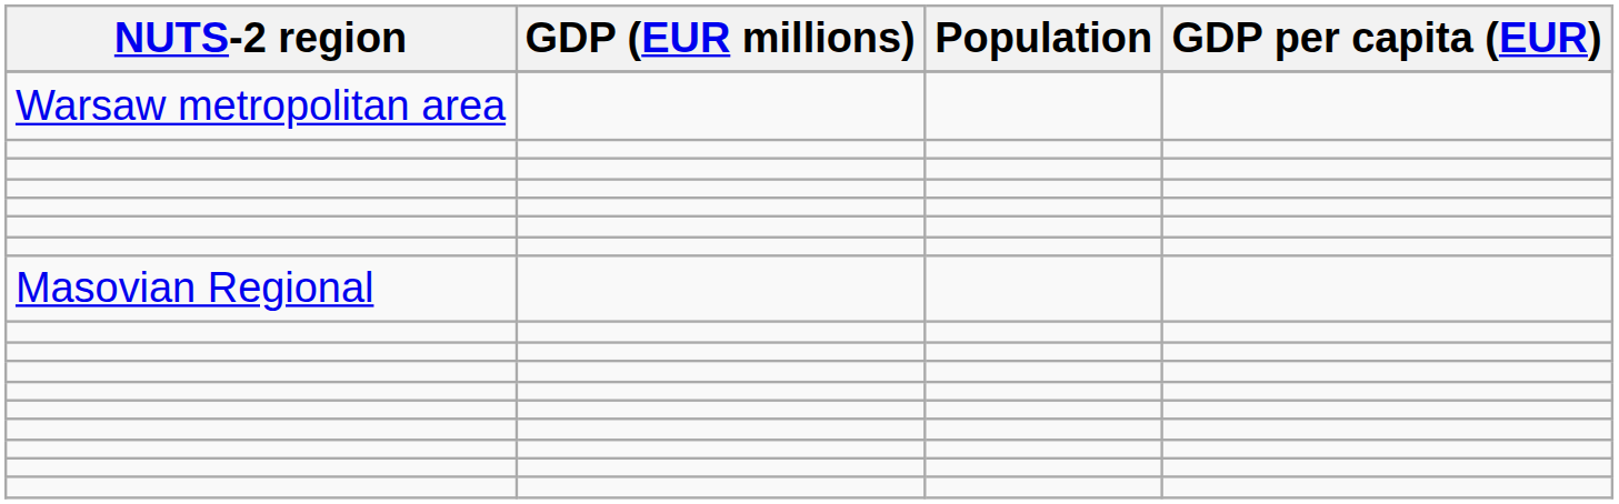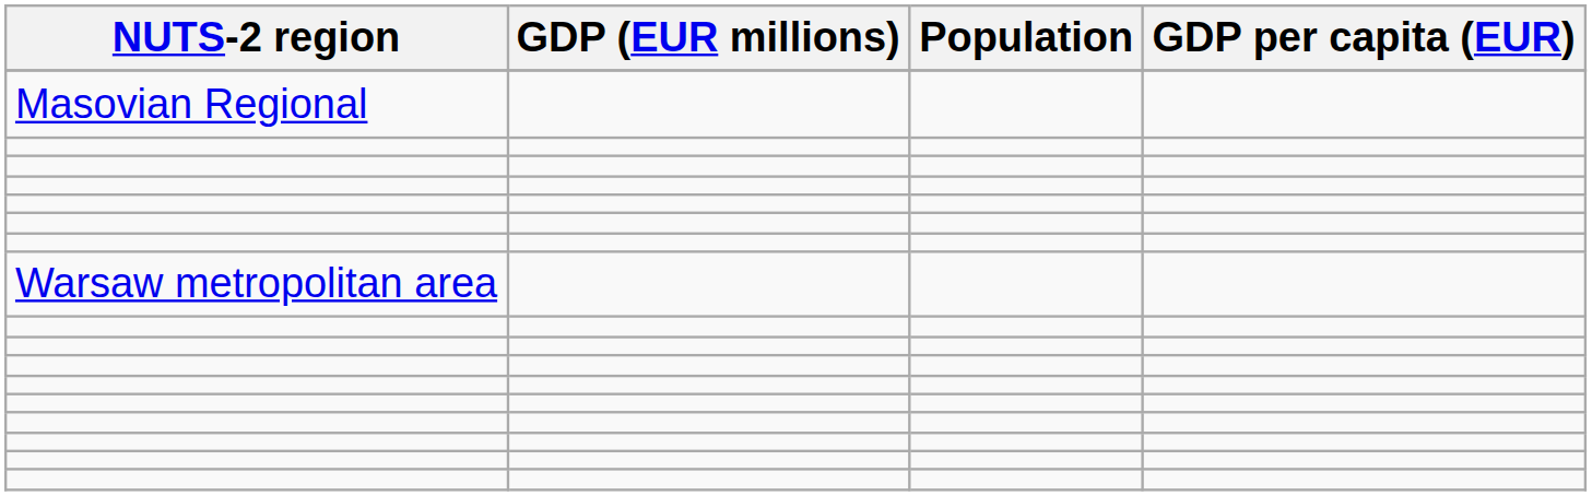 <table class="wikitable sortable static-row-numbers" style=text-align:right>
 <tr class=static-row-header style="text-align:center;vertical-align:bottom;">
 <th><a href='#'>NUTS</a>-2 region</th>
 <th>GDP (<a href='#'>EUR</a> millions)</th>
 <th>Population</th>
 <th>GDP per capita (<a href='#'>EUR</a>)</th>
 </tr>
 <tr>
 </tr>
 <tr class="static-row-header" style="text-align:center;vertical-align:bottom;">
 </tr>
 <tr>
-<td style=text-align:left> <a href='#'>Warsaw metropolitan area</a></td>
+<td style=text-align:left> <a href='#'>Masovian Regional</a></td>
 <td></td>
 <td></td>
 <td></td>
 </tr>
 <tr>
 <td style=text-align:left></td>
 <td></td>
 <td></td>
 <td></td>
 </tr>
 <tr>
 <td style=text-align:left></td>
 <td></td>
 <td></td>
 <td></td>
 </tr>
 <tr>
 <td style=text-align:left></td>
 <td></td>
 <td></td>
 <td></td>
 </tr>
 <tr>
 <td style=text-align:left></td>
 <td></td>
 <td></td>
 <td></td>
 </tr>
 <tr>
 <td style=text-align:left></td>
 <td></td>
 <td></td>
 <td></td>
 </tr>
 <tr>
 <td style=text-align:left></td>
 <td></td>
 <td></td>
 <td></td>
 </tr>
 <tr>
-<td style=text-align:left> <a href='#'>Masovian Regional</a></td>
+<td style=text-align:left> <a href='#'>Warsaw metropolitan area</a></td>
 <td></td>
 <td></td>
 <td></td>
 </tr>
 <tr>
 <td style=text-align:left></td>
 <td></td>
 <td></td>
 <td></td>
 </tr>
 <tr>
 <td style=text-align:left></td>
 <td></td>
 <td></td>
 <td></td>
 </tr>
 <tr>
 <td style=text-align:left></td>
 <td></td>
 <td></td>
 <td></td>
 </tr>
 <tr>
 <td style=text-align:left></td>
 <td></td>
 <td></td>
 <td></td>
 </tr>
 <tr>
 <td style=text-align:left></td>
 <td></td>
 <td></td>
 <td></td>
 </tr>
 <tr>
 <td style=text-align:left></td>
 <td></td>
 <td></td>
 <td></td>
 </tr>
 <tr>
 <td style=text-align:left></td>
 <td></td>
 <td></td>
 <td></td>
 </tr>
 <tr>
 <td style=text-align:left></td>
 <td></td>
 <td></td>
 <td></td>
 </tr>
 <tr>
 <td style=text-align:left></td>
 <td></td>
 <td></td>
 <td></td>
 </tr>
 </table>
